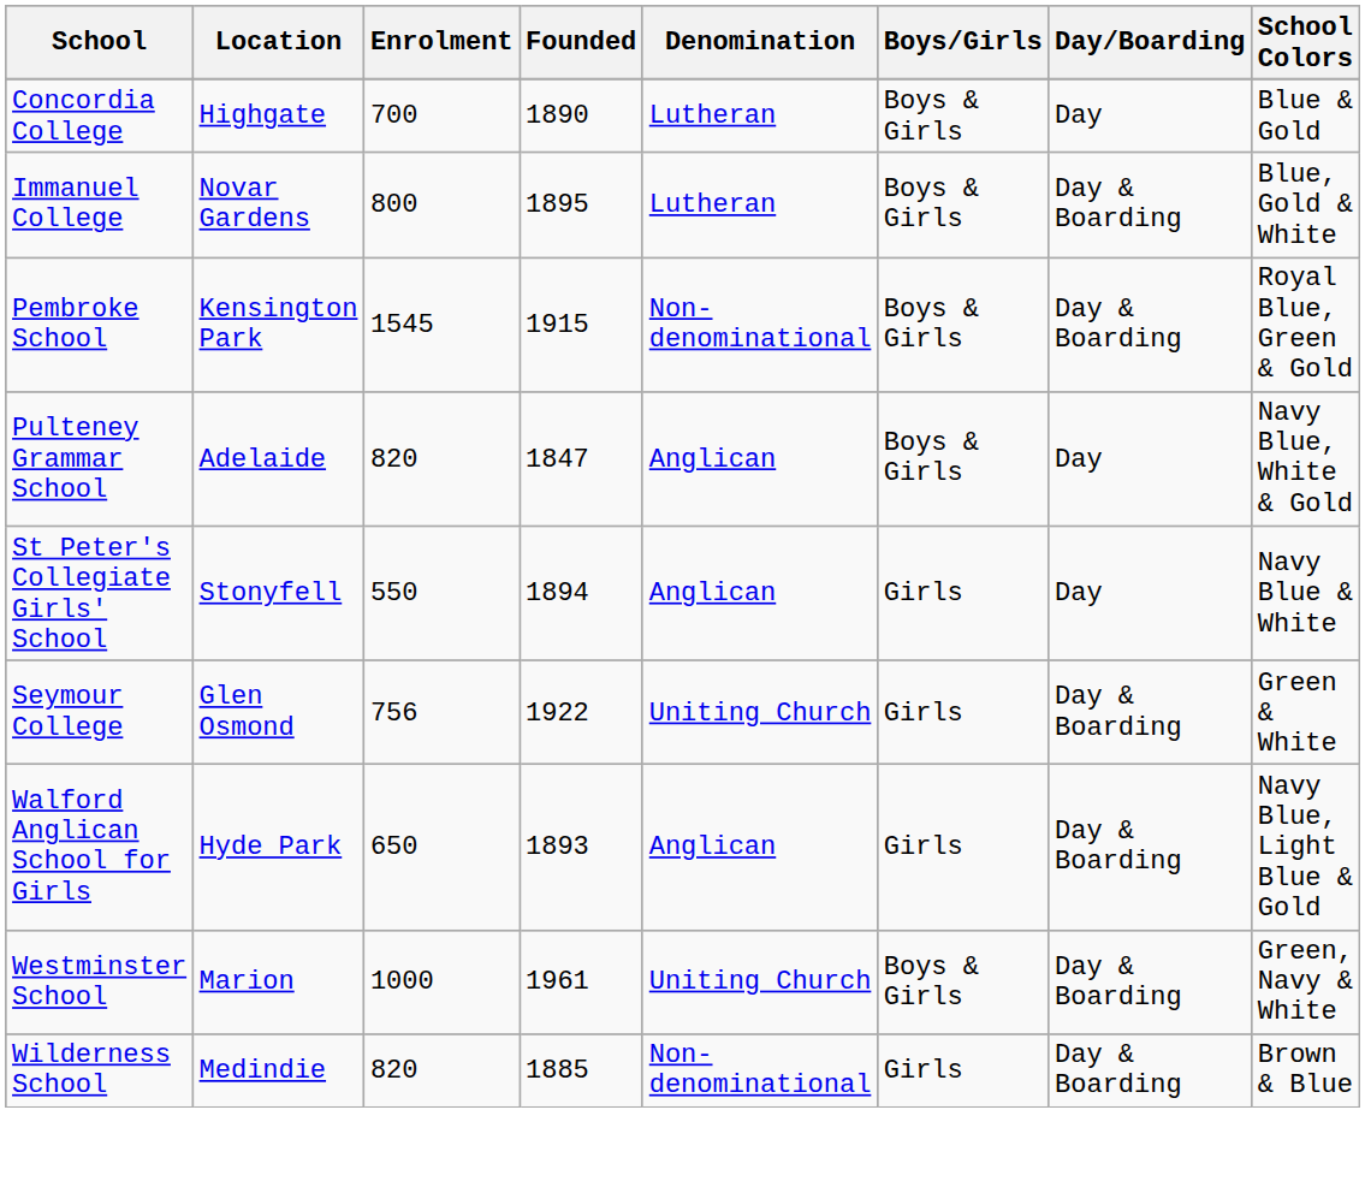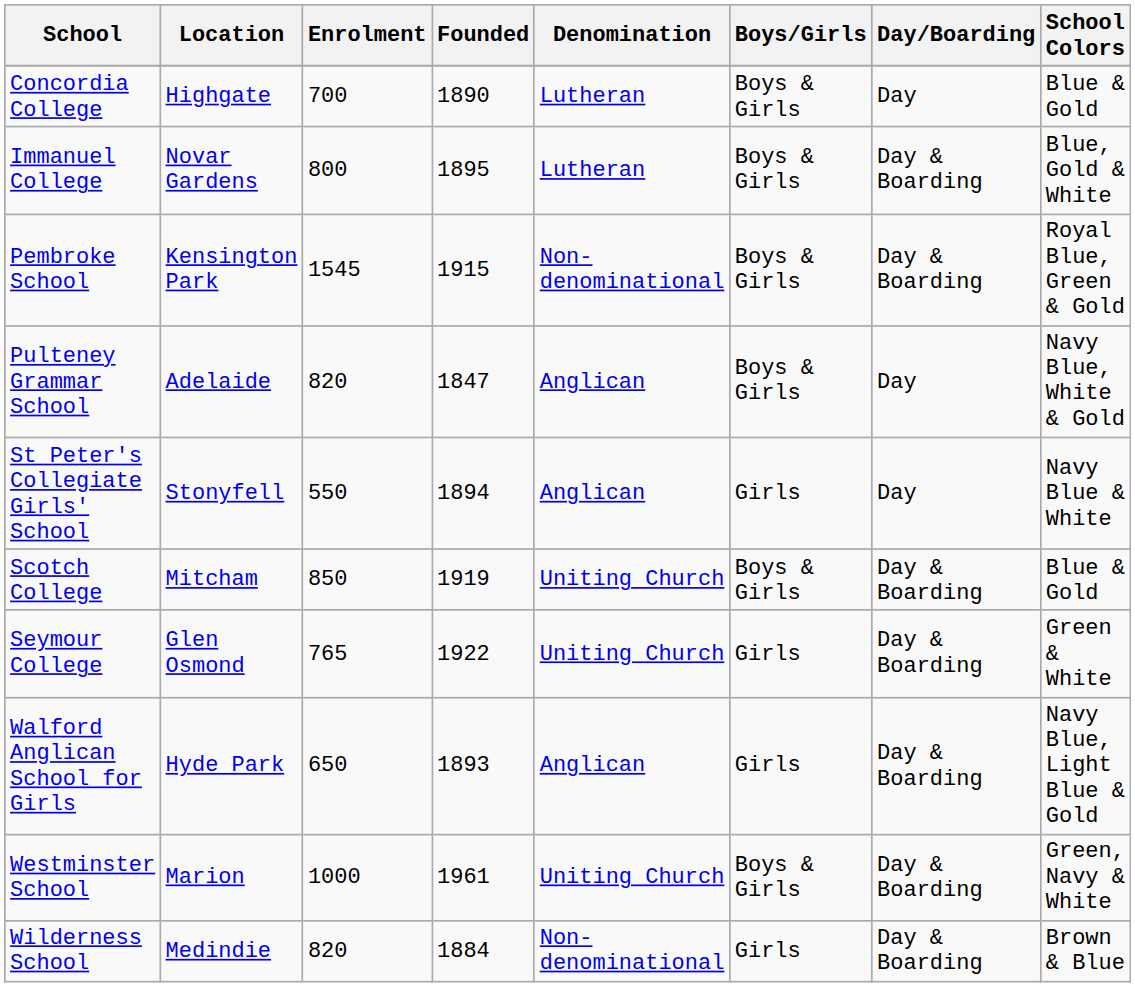 <table class="wikitable">
 <tr>
 <th>School</th>
 <th>Location</th>
 <th>Enrolment</th>
 <th>Founded</th>
 <th>Denomination</th>
 <th>Boys/Girls</th>
 <th>Day/Boarding</th>
 <th>School Colors</th>
 </tr>
 <tr>
 </tr>
 <tr>
 <td><a href='#'>Concordia College</a></td>
 <td><a href='#'>Highgate</a></td>
 <td>700</td>
 <td>1890</td>
 <td><a href='#'>Lutheran</a></td>
 <td>Boys & Girls</td>
 <td>Day</td>
 <td>Blue & Gold</td>
 </tr>
 <tr>
 <td><a href='#'>Immanuel College</a></td>
 <td><a href='#'>Novar Gardens</a></td>
 <td>800</td>
 <td>1895</td>
 <td><a href='#'>Lutheran</a></td>
 <td>Boys & Girls</td>
 <td>Day & Boarding</td>
 <td>Blue, Gold & White</td>
 </tr>
 <tr>
 <td><a href='#'>Pembroke School</a></td>
 <td><a href='#'>Kensington Park</a></td>
 <td>1545</td>
 <td>1915</td>
 <td><a href='#'>Non-denominational</a></td>
 <td>Boys & Girls</td>
 <td>Day & Boarding</td>
 <td>Royal Blue, Green & Gold</td>
 </tr>
 <tr>
 <td><a href='#'>Pulteney Grammar School</a></td>
 <td><a href='#'>Adelaide</a></td>
 <td>820</td>
 <td>1847</td>
 <td><a href='#'>Anglican</a></td>
 <td>Boys & Girls</td>
 <td>Day</td>
 <td>Navy Blue, White & Gold</td>
 </tr>
 <tr>
 <td><a href='#'>St Peter's Collegiate Girls' School</a></td>
 <td><a href='#'>Stonyfell</a></td>
 <td>550</td>
 <td>1894</td>
 <td><a href='#'>Anglican</a></td>
 <td>Girls</td>
 <td>Day</td>
 <td>Navy Blue & White</td>
 </tr>
 <tr>
+<td><a href='#'>Scotch College</a></td>
+<td><a href='#'>Mitcham</a></td>
+<td>850</td>
+<td>1919</td>
+<td><a href='#'>Uniting Church</a></td>
+<td>Boys & Girls</td>
+<td>Day & Boarding</td>
+<td>Blue & Gold</td>
+</tr>
+<tr>
 <td><a href='#'>Seymour College</a></td>
 <td><a href='#'>Glen Osmond</a></td>
-<td>756</td>
+<td>765</td>
 <td>1922</td>
 <td><a href='#'>Uniting Church</a></td>
 <td>Girls</td>
 <td>Day & Boarding</td>
 <td>Green & White</td>
 </tr>
 <tr>
 <td><a href='#'>Walford Anglican School for Girls</a></td>
 <td><a href='#'>Hyde Park</a></td>
 <td>650</td>
 <td>1893</td>
 <td><a href='#'>Anglican</a></td>
 <td>Girls</td>
 <td>Day & Boarding</td>
 <td>Navy Blue, Light Blue & Gold</td>
 </tr>
 <tr>
 <td><a href='#'>Westminster School</a></td>
 <td><a href='#'>Marion</a></td>
 <td>1000</td>
 <td>1961</td>
 <td><a href='#'>Uniting Church</a></td>
 <td>Boys & Girls</td>
 <td>Day & Boarding</td>
 <td>Green, Navy & White</td>
 </tr>
 <tr>
 <td><a href='#'>Wilderness School</a></td>
 <td><a href='#'>Medindie</a></td>
 <td>820</td>
-<td>1885</td>
+<td>1884</td>
 <td><a href='#'>Non-denominational</a></td>
 <td>Girls</td>
 <td>Day & Boarding</td>
 <td>Brown & Blue</td>
 </tr>
 </table>
